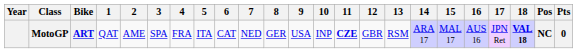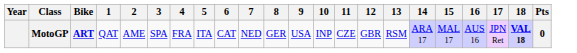 <table class="wikitable" style="text-align:center">
 <tr>
 <th>Year</th>
 <th>Class</th>
 <th>Bike</th>
 <th>1</th>
 <th>2</th>
 <th>3</th>
 <th>4</th>
 <th>5</th>
 <th>6</th>
 <th>7</th>
 <th>8</th>
 <th>9</th>
 <th>10</th>
 <th>11</th>
 <th>12</th>
 <th>13</th>
 <th>14</th>
 <th>15</th>
 <th>16</th>
 <th>17</th>
 <th>18</th>
-<th>Pos</th>
 <th>Pts</th>
 </tr>
 <tr>
 <th></th>
 <th>MotoGP</th>
 <th><a href='#'>ART</a></th>
 <td><a href='#'>QAT</a></td>
 <td><a href='#'>AME</a></td>
 <td><a href='#'>SPA</a></td>
 <td><a href='#'>FRA</a></td>
 <td><a href='#'>ITA</a></td>
 <td><a href='#'>CAT</a></td>
 <td><a href='#'>NED</a></td>
 <td><a href='#'>GER</a></td>
 <td><a href='#'>USA</a></td>
 <td><a href='#'>INP</a></td>
-<td><strong><a href='#'>CZE</a></strong></td>
+<td><a href='#'>CZE</a></td>
 <td><a href='#'>GBR</a></td>
 <td><a href='#'>RSM</a></td>
 <td style="background:#cfcfff;"><a href='#'>ARA</a><br><small>17</small></td>
 <td style="background:#cfcfff;"><a href='#'>MAL</a><br><small>17</small></td>
 <td style="background:#cfcfff;"><a href='#'>AUS</a><br><small>16</small></td>
 <td style="background:#efcfff;"><a href='#'>JPN</a><br><small>Ret</small></td>
 <td style="background:#cfcfff;"><strong><a href='#'>VAL</a><br><small>18</small></strong></td>
-<th>NC</th>
 <th>0</th>
 </tr>
 </table>
